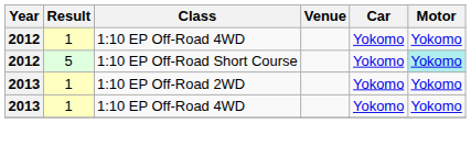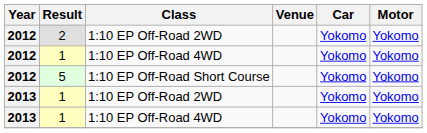 <table class="wikitable" style="font-size: 90%">
 <tr>
 <th>Year</th>
 <th>Result</th>
 <th>Class</th>
 <th>Venue</th>
 <th>Car</th>
 <th>Motor</th>
+</tr>
+<tr>
+<th>2012</th>
+<td align=center style="background:#DFDFDF;">2</td>
+<td>1:10 EP Off-Road 2WD</td>
+<td></td>
+<td><a href='#'>Yokomo</a></td>
+<td><a href='#'>Yokomo</a></td>
 </tr>
 <tr>
 <th>2012</th>
 <td align=center style="background:#FFFFBF;">1</td>
 <td>1:10 EP Off-Road 4WD</td>
 <td></td>
 <td><a href='#'>Yokomo</a></td>
 <td><a href='#'>Yokomo</a></td>
 </tr>
 <tr>
 <th>2012</th>
 <td align=center style="background:#DFFFDF;">5</td>
 <td>1:10 EP Off-Road Short Course</td>
 <td></td>
 <td><a href='#'>Yokomo</a></td>
-<td style="background: paleturquoise;"><a href='#'>Yokomo</a></td>
+<td><a href='#'>Yokomo</a></td>
 </tr>
 <tr>
 <th>2013</th>
 <td align=center style="background:#FFFFBF;">1</td>
 <td>1:10 EP Off-Road 2WD</td>
 <td></td>
 <td><a href='#'>Yokomo</a></td>
 <td><a href='#'>Yokomo</a></td>
 </tr>
 <tr>
 <th>2013</th>
 <td align=center style="background:#FFFFBF;">1</td>
 <td>1:10 EP Off-Road 4WD</td>
 <td></td>
 <td><a href='#'>Yokomo</a></td>
 <td><a href='#'>Yokomo</a></td>
 </tr>
 <tr>
 </tr>
 </table>
